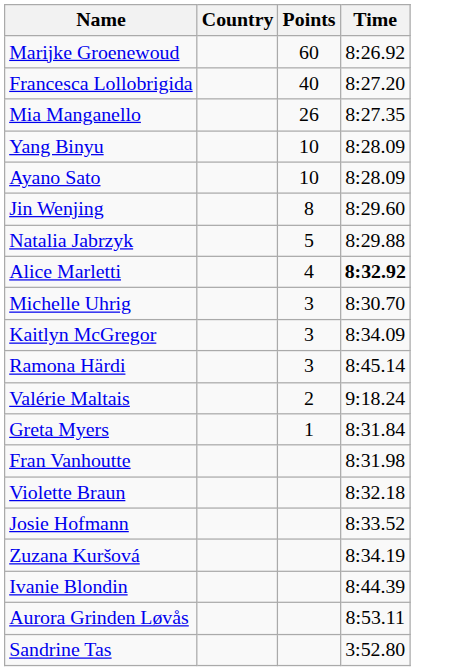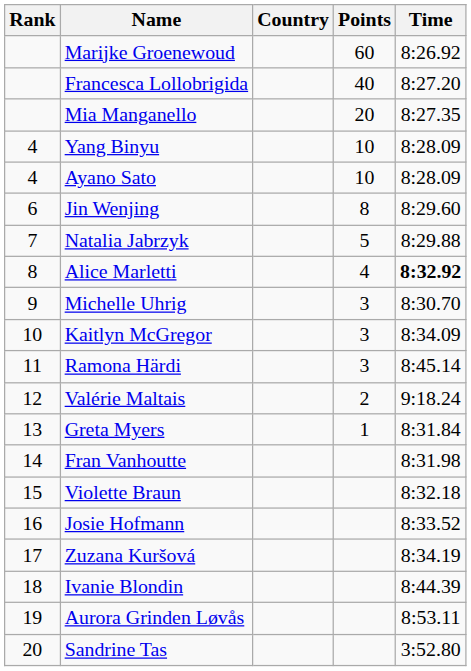 <table class="wikitable sortable" style="text-align:center">
 <tr>
+<th>Rank</th>
 <th>Name</th>
 <th>Country</th>
 <th>Points</th>
 <th>Time</th>
 </tr>
 <tr>
+<td></td>
 <td align=left><a href='#'>Marijke Groenewoud</a></td>
 <td align=left></td>
 <td>60</td>
 <td>8:26.92</td>
 </tr>
 <tr>
+<td></td>
 <td align=left><a href='#'>Francesca Lollobrigida</a></td>
 <td align=left></td>
 <td>40</td>
 <td>8:27.20</td>
 </tr>
 <tr>
+<td></td>
 <td align=left><a href='#'>Mia Manganello</a></td>
 <td align=left></td>
-<td>26</td>
+<td>20</td>
 <td>8:27.35</td>
 </tr>
 <tr>
+<td>4</td>
 <td align=left><a href='#'>Yang Binyu</a></td>
 <td align=left></td>
 <td>10</td>
 <td>8:28.09</td>
 </tr>
 <tr>
+<td>4</td>
 <td align=left><a href='#'>Ayano Sato</a></td>
 <td align=left></td>
 <td>10</td>
 <td>8:28.09</td>
 </tr>
 <tr>
+<td>6</td>
 <td align=left><a href='#'>Jin Wenjing</a></td>
 <td align=left></td>
 <td>8</td>
 <td>8:29.60</td>
 </tr>
 <tr>
+<td>7</td>
 <td align=left><a href='#'>Natalia Jabrzyk</a></td>
 <td align=left></td>
 <td>5</td>
 <td>8:29.88</td>
 </tr>
 <tr>
+<td>8</td>
 <td align=left><a href='#'>Alice Marletti</a></td>
 <td align=left></td>
 <td>4</td>
 <td><strong>8:32.92</strong></td>
 </tr>
 <tr>
+<td>9</td>
 <td align=left><a href='#'>Michelle Uhrig</a></td>
 <td align=left></td>
 <td>3</td>
 <td>8:30.70</td>
 </tr>
 <tr>
+<td>10</td>
 <td align=left><a href='#'>Kaitlyn McGregor</a></td>
 <td align=left></td>
 <td>3</td>
 <td>8:34.09</td>
 </tr>
 <tr>
+<td>11</td>
 <td align=left><a href='#'>Ramona Härdi</a></td>
 <td align=left></td>
 <td>3</td>
 <td>8:45.14</td>
 </tr>
 <tr>
+<td>12</td>
 <td align=left><a href='#'>Valérie Maltais</a></td>
 <td align=left></td>
 <td>2</td>
 <td>9:18.24</td>
 </tr>
 <tr>
+<td>13</td>
 <td align=left><a href='#'>Greta Myers</a></td>
 <td align=left></td>
 <td>1</td>
 <td>8:31.84</td>
 </tr>
 <tr>
+<td>14</td>
 <td align=left><a href='#'>Fran Vanhoutte</a></td>
 <td align=left></td>
 <td></td>
 <td>8:31.98</td>
 </tr>
 <tr>
+<td>15</td>
 <td align=left><a href='#'>Violette Braun</a></td>
 <td align=left></td>
 <td></td>
 <td>8:32.18</td>
 </tr>
 <tr>
+<td>16</td>
 <td align=left><a href='#'>Josie Hofmann</a></td>
 <td align=left></td>
 <td></td>
 <td>8:33.52</td>
 </tr>
 <tr>
+<td>17</td>
 <td align=left><a href='#'>Zuzana Kuršová</a></td>
 <td align=left></td>
 <td></td>
 <td>8:34.19</td>
 </tr>
 <tr>
+<td>18</td>
 <td align=left><a href='#'>Ivanie Blondin</a></td>
 <td align=left></td>
 <td></td>
 <td>8:44.39</td>
 </tr>
 <tr>
+<td>19</td>
 <td align=left><a href='#'>Aurora Grinden Løvås</a></td>
 <td align=left></td>
 <td></td>
 <td>8:53.11</td>
 </tr>
 <tr>
+<td>20</td>
 <td align=left><a href='#'>Sandrine Tas</a></td>
 <td align=left></td>
 <td></td>
 <td>3:52.80</td>
 </tr>
 </table>
